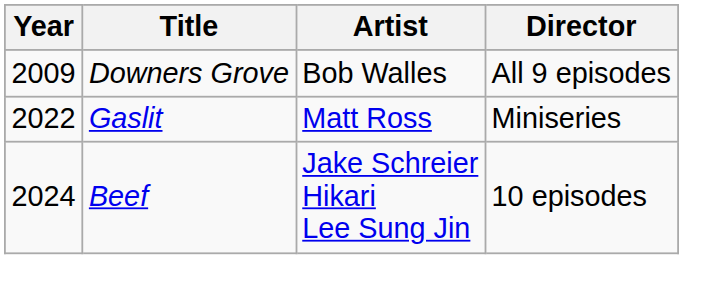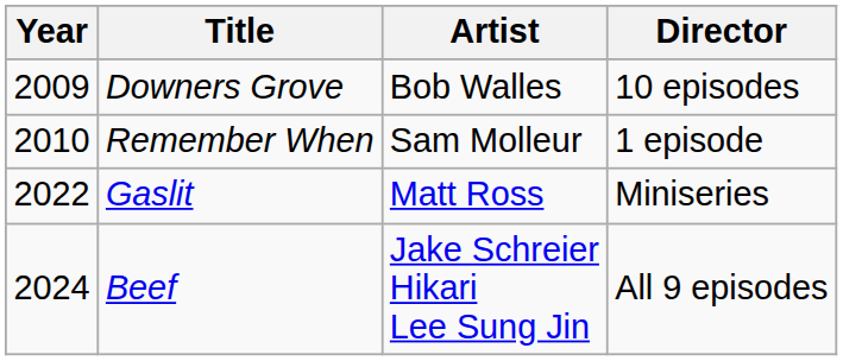 <table class="wikitable">
 <tr>
 <th>Year</th>
 <th>Title</th>
 <th>Artist</th>
 <th>Director</th>
 </tr>
 <tr>
 <td>2009</td>
 <td><em>Downers Grove</em></td>
 <td>Bob Walles</td>
-<td>All 9 episodes</td>
+<td>10 episodes</td>
+</tr>
+<tr>
+<td>2010</td>
+<td><em>Remember When</em></td>
+<td>Sam Molleur</td>
+<td>1 episode</td>
 </tr>
 <tr>
 <td>2022</td>
 <td><em><a href='#'>Gaslit</a></em></td>
 <td><a href='#'>Matt Ross</a></td>
 <td>Miniseries</td>
 </tr>
 <tr>
 <td>2024</td>
 <td><em><a href='#'>Beef</a></em></td>
 <td><a href='#'>Jake Schreier</a><br><a href='#'>Hikari</a><br><a href='#'>Lee Sung Jin</a></td>
-<td>10 episodes</td>
+<td>All 9 episodes</td>
 </tr>
 </table>
